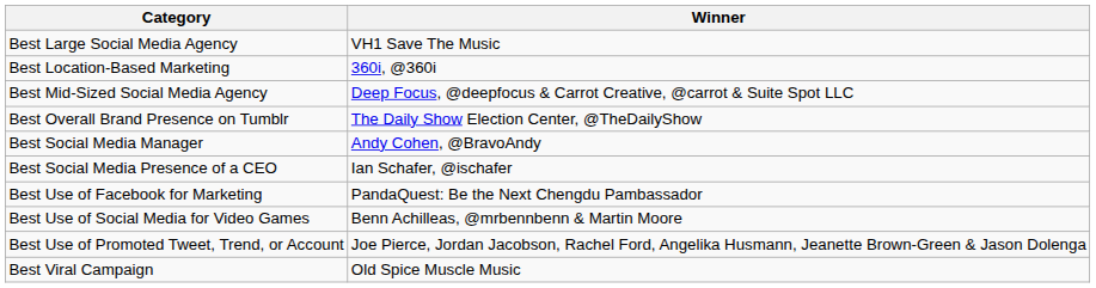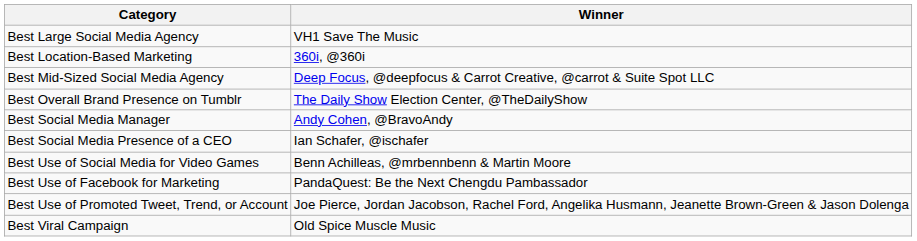 <table class="wikitable">
 <tr>
 <th>Category</th>
 <th>Winner</th>
 </tr>
 <tr>
 <td>Best Large Social Media Agency</td>
 <td>VH1 Save The Music</td>
 </tr>
 <tr>
 <td>Best Location-Based Marketing</td>
 <td><a href='#'>360i</a>, @360i</td>
 </tr>
 <tr>
 <td>Best Mid-Sized Social Media Agency</td>
 <td><a href='#'>Deep Focus</a>, @deepfocus & Carrot Creative, @carrot & Suite Spot LLC</td>
 </tr>
 <tr>
 <td>Best Overall Brand Presence on Tumblr</td>
 <td><a href='#'>The Daily Show</a> Election Center, @TheDailyShow</td>
 </tr>
 <tr>
 <td>Best Social Media Manager</td>
 <td><a href='#'>Andy Cohen</a>, @BravoAndy</td>
 </tr>
 <tr>
 <td>Best Social Media Presence of a CEO</td>
 <td>Ian Schafer, @ischafer</td>
 </tr>
 <tr>
+<td>Best Use of Social Media for Video Games</td>
+<td>Benn Achilleas, @mrbennbenn & Martin Moore</td>
+</tr>
+<tr>
 <td>Best Use of Facebook for Marketing</td>
 <td>PandaQuest: Be the Next Chengdu Pambassador</td>
-</tr>
-<tr>
-<td>Best Use of Social Media for Video Games</td>
-<td>Benn Achilleas, @mrbennbenn & Martin Moore</td>
 </tr>
 <tr>
 <td>Best Use of Promoted Tweet, Trend, or Account</td>
 <td>Joe Pierce, Jordan Jacobson, Rachel Ford, Angelika Husmann, Jeanette Brown-Green & Jason Dolenga</td>
 </tr>
 <tr>
 <td>Best Viral Campaign</td>
 <td>Old Spice Muscle Music</td>
 </tr>
 </table>
